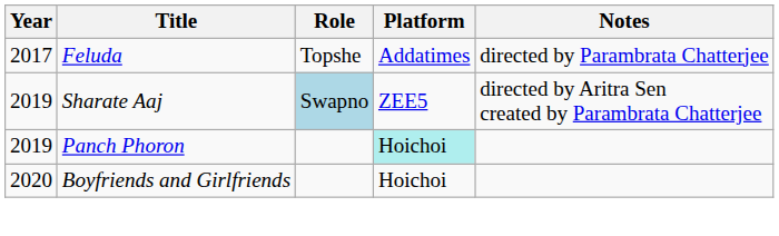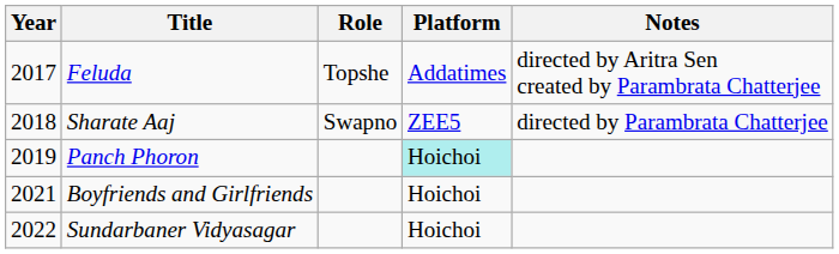 <table class="wikitable sortable">
 <tr>
 <th>Year</th>
 <th>Title</th>
 <th>Role</th>
 <th>Platform</th>
 <th>Notes</th>
 </tr>
 <tr>
 <td>2017</td>
 <td><em><a href='#'>Feluda</a></em></td>
 <td>Topshe</td>
 <td><a href='#'>Addatimes</a></td>
-<td>directed by <a href='#'>Parambrata Chatterjee</a></td>
+<td>directed by Aritra Sen<br>created by <a href='#'>Parambrata Chatterjee</a></td>
 </tr>
 <tr>
-<td>2019</td>
+<td>2018</td>
 <td><em>Sharate Aaj</em></td>
-<td style="background: lightblue;">Swapno</td>
+<td>Swapno</td>
 <td><a href='#'>ZEE5</a></td>
-<td>directed by Aritra Sen<br>created by <a href='#'>Parambrata Chatterjee</a></td>
+<td>directed by <a href='#'>Parambrata Chatterjee</a></td>
 </tr>
 <tr>
 <td>2019</td>
 <td><a href='#'><em>Panch Phoron</em></a></td>
 <td></td>
 <td style="background: paleturquoise;">Hoichoi</td>
 <td></td>
 </tr>
 <tr>
-<td>2020</td>
+<td>2021</td>
 <td><em>Boyfriends and Girlfriends</em></td>
 <td></td>
 <td>Hoichoi</td>
 <td></td>
 </tr>
+<tr>
+<td>2022</td>
+<td><em>Sundarbaner Vidyasagar</em></td>
+<td></td>
+<td>Hoichoi</td>
+<td></td>
+</tr>
 </table>
